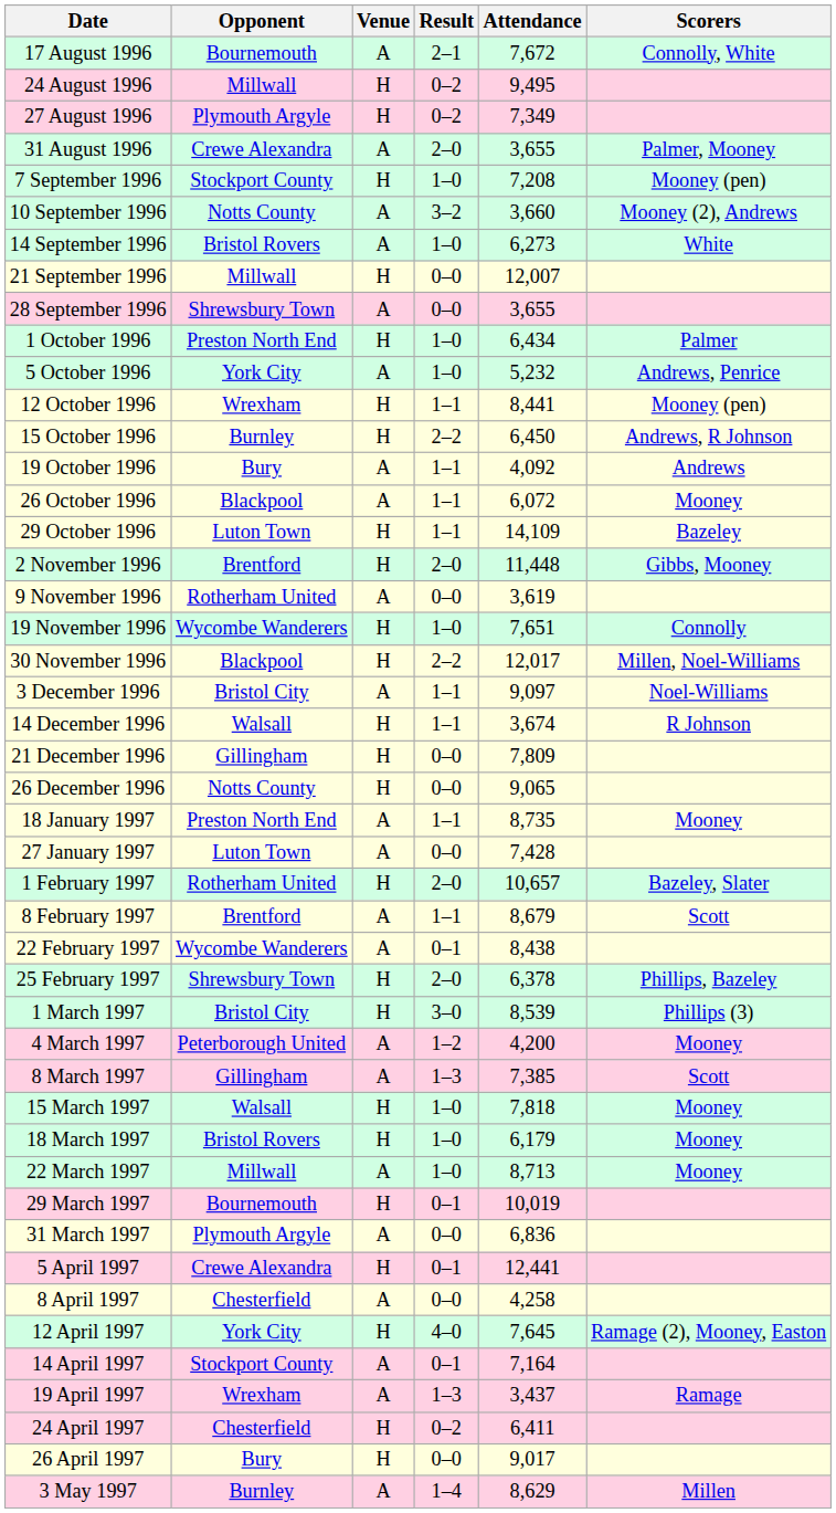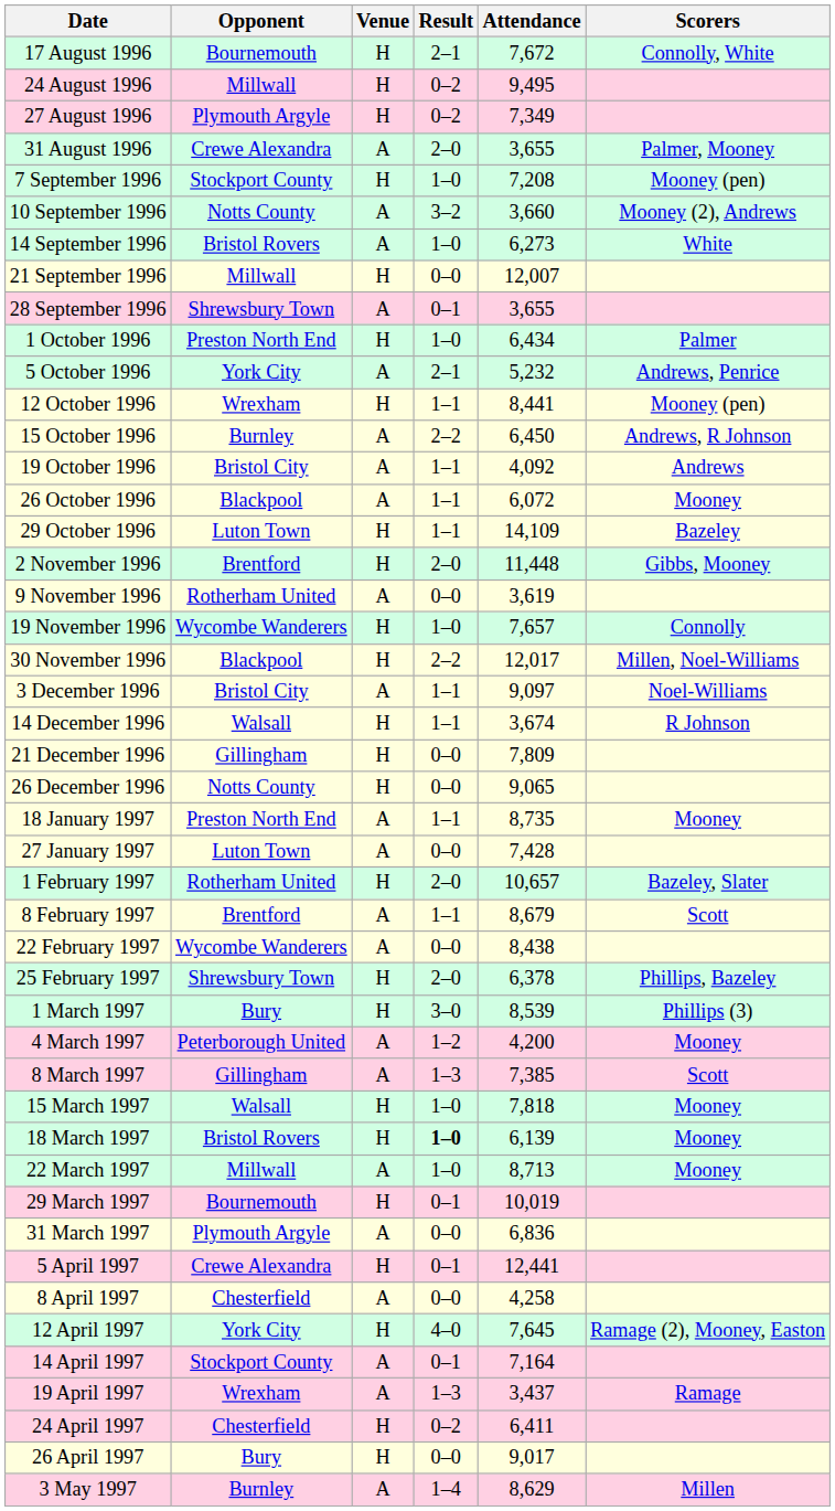 <table class="wikitable sortable" style="font-size:100%; text-align:center">
 <tr>
 <th>Date</th>
 <th>Opponent</th>
 <th>Venue</th>
 <th>Result</th>
 <th>Attendance</th>
 <th>Scorers</th>
 </tr>
 <tr style="background-color: #d0ffe3;">
 <td>17 August 1996</td>
 <td><a href='#'>Bournemouth</a></td>
-<td>A</td>
+<td>H</td>
 <td>2–1</td>
 <td>7,672</td>
 <td><a href='#'>Connolly</a>, <a href='#'>White</a></td>
 </tr>
 <tr style="background-color: #ffd0e3;">
 <td>24 August 1996</td>
 <td><a href='#'>Millwall</a></td>
 <td>H</td>
 <td>0–2</td>
 <td>9,495</td>
 <td></td>
 </tr>
 <tr style="background-color: #ffd0e3;">
 <td>27 August 1996</td>
 <td><a href='#'>Plymouth Argyle</a></td>
 <td>H</td>
 <td>0–2</td>
 <td>7,349</td>
 <td></td>
 </tr>
 <tr style="background-color: #d0ffe3;">
 <td>31 August 1996</td>
 <td><a href='#'>Crewe Alexandra</a></td>
 <td>A</td>
 <td>2–0</td>
 <td>3,655</td>
 <td><a href='#'>Palmer</a>, <a href='#'>Mooney</a></td>
 </tr>
 <tr style="background-color: #d0ffe3;">
 <td>7 September 1996</td>
 <td><a href='#'>Stockport County</a></td>
 <td>H</td>
 <td>1–0</td>
 <td>7,208</td>
 <td><a href='#'>Mooney</a> (pen)</td>
 </tr>
 <tr style="background-color: #d0ffe3;">
 <td>10 September 1996</td>
 <td><a href='#'>Notts County</a></td>
 <td>A</td>
 <td>3–2</td>
 <td>3,660</td>
 <td><a href='#'>Mooney</a> (2), <a href='#'>Andrews</a></td>
 </tr>
 <tr style="background-color: #d0ffe3;">
 <td>14 September 1996</td>
 <td><a href='#'>Bristol Rovers</a></td>
 <td>A</td>
 <td>1–0</td>
 <td>6,273</td>
 <td><a href='#'>White</a></td>
 </tr>
 <tr style="background-color: #ffffdd;">
 <td>21 September 1996</td>
 <td><a href='#'>Millwall</a></td>
 <td>H</td>
 <td>0–0</td>
 <td>12,007</td>
 <td></td>
 </tr>
 <tr style="background-color: #ffd0e3;">
 <td>28 September 1996</td>
 <td><a href='#'>Shrewsbury Town</a></td>
 <td>A</td>
-<td>0–0</td>
+<td>0–1</td>
 <td>3,655</td>
 <td></td>
 </tr>
 <tr style="background-color: #d0ffe3;">
 <td>1 October 1996</td>
 <td><a href='#'>Preston North End</a></td>
 <td>H</td>
 <td>1–0</td>
 <td>6,434</td>
 <td><a href='#'>Palmer</a></td>
 </tr>
 <tr style="background-color: #d0ffe3;">
 <td>5 October 1996</td>
 <td><a href='#'>York City</a></td>
 <td>A</td>
-<td>1–0</td>
+<td>2–1</td>
 <td>5,232</td>
 <td><a href='#'>Andrews</a>, <a href='#'>Penrice</a></td>
 </tr>
 <tr style="background-color: #ffffdd;">
 <td>12 October 1996</td>
 <td><a href='#'>Wrexham</a></td>
 <td>H</td>
 <td>1–1</td>
 <td>8,441</td>
 <td><a href='#'>Mooney</a> (pen)</td>
 </tr>
 <tr style="background-color: #ffffdd;">
 <td>15 October 1996</td>
 <td><a href='#'>Burnley</a></td>
-<td>H</td>
+<td>A</td>
 <td>2–2</td>
 <td>6,450</td>
 <td><a href='#'>Andrews</a>, <a href='#'>R Johnson</a></td>
 </tr>
 <tr style="background-color: #ffffdd;">
 <td>19 October 1996</td>
-<td><a href='#'>Bury</a></td>
+<td><a href='#'>Bristol City</a></td>
 <td>A</td>
 <td>1–1</td>
 <td>4,092</td>
 <td><a href='#'>Andrews</a></td>
 </tr>
 <tr style="background-color: #ffffdd;">
 <td>26 October 1996</td>
 <td><a href='#'>Blackpool</a></td>
 <td>A</td>
 <td>1–1</td>
 <td>6,072</td>
 <td><a href='#'>Mooney</a></td>
 </tr>
 <tr style="background-color: #ffffdd;">
 <td>29 October 1996</td>
 <td><a href='#'>Luton Town</a></td>
 <td>H</td>
 <td>1–1</td>
 <td>14,109</td>
 <td><a href='#'>Bazeley</a></td>
 </tr>
 <tr style="background-color: #d0ffe3;">
 <td>2 November 1996</td>
 <td><a href='#'>Brentford</a></td>
 <td>H</td>
 <td>2–0</td>
 <td>11,448</td>
 <td><a href='#'>Gibbs</a>, <a href='#'>Mooney</a></td>
 </tr>
 <tr style="background-color: #ffffdd;">
 <td>9 November 1996</td>
 <td><a href='#'>Rotherham United</a></td>
 <td>A</td>
 <td>0–0</td>
 <td>3,619</td>
 <td></td>
 </tr>
 <tr style="background-color: #d0ffe3;">
 <td>19 November 1996</td>
 <td><a href='#'>Wycombe Wanderers</a></td>
 <td>H</td>
 <td>1–0</td>
-<td>7,651</td>
+<td>7,657</td>
 <td><a href='#'>Connolly</a></td>
 </tr>
 <tr style="background-color: #ffffdd;">
 <td>30 November 1996</td>
 <td><a href='#'>Blackpool</a></td>
 <td>H</td>
 <td>2–2</td>
 <td>12,017</td>
 <td><a href='#'>Millen</a>, <a href='#'>Noel-Williams</a></td>
 </tr>
 <tr style="background-color: #ffffdd;">
 <td>3 December 1996</td>
 <td><a href='#'>Bristol City</a></td>
 <td>A</td>
 <td>1–1</td>
 <td>9,097</td>
 <td><a href='#'>Noel-Williams</a></td>
 </tr>
 <tr style="background-color: #ffffdd;">
 <td>14 December 1996</td>
 <td><a href='#'>Walsall</a></td>
 <td>H</td>
 <td>1–1</td>
 <td>3,674</td>
 <td><a href='#'>R Johnson</a></td>
 </tr>
 <tr style="background-color: #ffffdd;">
 <td>21 December 1996</td>
 <td><a href='#'>Gillingham</a></td>
 <td>H</td>
 <td>0–0</td>
 <td>7,809</td>
 <td></td>
 </tr>
 <tr style="background-color: #ffffdd;">
 <td>26 December 1996</td>
 <td><a href='#'>Notts County</a></td>
 <td>H</td>
 <td>0–0</td>
 <td>9,065</td>
 <td></td>
 </tr>
 <tr style="background-color: #ffffdd;">
 <td>18 January 1997</td>
 <td><a href='#'>Preston North End</a></td>
 <td>A</td>
 <td>1–1</td>
 <td>8,735</td>
 <td><a href='#'>Mooney</a></td>
 </tr>
 <tr style="background-color: #ffffdd;">
 <td>27 January 1997</td>
 <td><a href='#'>Luton Town</a></td>
 <td>A</td>
 <td>0–0</td>
 <td>7,428</td>
 <td></td>
 </tr>
 <tr style="background-color: #d0ffe3;">
 <td>1 February 1997</td>
 <td><a href='#'>Rotherham United</a></td>
 <td>H</td>
 <td>2–0</td>
 <td>10,657</td>
 <td><a href='#'>Bazeley</a>, <a href='#'>Slater</a></td>
 </tr>
 <tr style="background-color: #ffffdd;">
 <td>8 February 1997</td>
 <td><a href='#'>Brentford</a></td>
 <td>A</td>
 <td>1–1</td>
 <td>8,679</td>
 <td><a href='#'>Scott</a></td>
 </tr>
 <tr style="background-color: #ffffdd;">
 <td>22 February 1997</td>
 <td><a href='#'>Wycombe Wanderers</a></td>
 <td>A</td>
-<td>0–1</td>
+<td>0–0</td>
 <td>8,438</td>
 <td></td>
 </tr>
 <tr style="background-color: #d0ffe3;">
 <td>25 February 1997</td>
 <td><a href='#'>Shrewsbury Town</a></td>
 <td>H</td>
 <td>2–0</td>
 <td>6,378</td>
 <td><a href='#'>Phillips</a>, <a href='#'>Bazeley</a></td>
 </tr>
 <tr style="background-color: #d0ffe3;">
 <td>1 March 1997</td>
-<td><a href='#'>Bristol City</a></td>
+<td><a href='#'>Bury</a></td>
 <td>H</td>
 <td>3–0</td>
 <td>8,539</td>
 <td><a href='#'>Phillips</a> (3)</td>
 </tr>
 <tr style="background-color: #ffd0e3;">
 <td>4 March 1997</td>
 <td><a href='#'>Peterborough United</a></td>
 <td>A</td>
 <td>1–2</td>
 <td>4,200</td>
 <td><a href='#'>Mooney</a></td>
 </tr>
 <tr style="background-color: #ffd0e3;">
 <td>8 March 1997</td>
 <td><a href='#'>Gillingham</a></td>
 <td>A</td>
 <td>1–3</td>
 <td>7,385</td>
 <td><a href='#'>Scott</a></td>
 </tr>
 <tr style="background-color: #d0ffe3;">
 <td>15 March 1997</td>
 <td><a href='#'>Walsall</a></td>
 <td>H</td>
 <td>1–0</td>
 <td>7,818</td>
 <td><a href='#'>Mooney</a></td>
 </tr>
 <tr style="background-color: #d0ffe3;">
 <td>18 March 1997</td>
 <td><a href='#'>Bristol Rovers</a></td>
 <td>H</td>
-<td>1–0</td>
-<td>6,179</td>
+<td><strong>1–0</strong></td>
+<td>6,139</td>
 <td><a href='#'>Mooney</a></td>
 </tr>
 <tr style="background-color: #d0ffe3;">
 <td>22 March 1997</td>
 <td><a href='#'>Millwall</a></td>
 <td>A</td>
 <td>1–0</td>
 <td>8,713</td>
 <td><a href='#'>Mooney</a></td>
 </tr>
 <tr style="background-color: #ffd0e3;">
 <td>29 March 1997</td>
 <td><a href='#'>Bournemouth</a></td>
 <td>H</td>
 <td>0–1</td>
 <td>10,019</td>
 <td></td>
 </tr>
 <tr style="background-color: #ffffdd;">
 <td>31 March 1997</td>
 <td><a href='#'>Plymouth Argyle</a></td>
 <td>A</td>
 <td>0–0</td>
 <td>6,836</td>
 <td></td>
 </tr>
 <tr style="background-color: #ffd0e3;">
 <td>5 April 1997</td>
 <td><a href='#'>Crewe Alexandra</a></td>
 <td>H</td>
 <td>0–1</td>
 <td>12,441</td>
 <td></td>
 </tr>
 <tr style="background-color: #ffffdd;">
 <td>8 April 1997</td>
 <td><a href='#'>Chesterfield</a></td>
 <td>A</td>
 <td>0–0</td>
 <td>4,258</td>
 <td></td>
 </tr>
 <tr style="background-color: #d0ffe3;">
 <td>12 April 1997</td>
 <td><a href='#'>York City</a></td>
 <td>H</td>
 <td>4–0</td>
 <td>7,645</td>
 <td><a href='#'>Ramage</a> (2), <a href='#'>Mooney</a>, <a href='#'>Easton</a></td>
 </tr>
 <tr style="background-color: #ffd0e3;">
 <td>14 April 1997</td>
 <td><a href='#'>Stockport County</a></td>
 <td>A</td>
 <td>0–1</td>
 <td>7,164</td>
 <td></td>
 </tr>
 <tr style="background-color: #ffd0e3;">
 <td>19 April 1997</td>
 <td><a href='#'>Wrexham</a></td>
 <td>A</td>
 <td>1–3</td>
 <td>3,437</td>
 <td><a href='#'>Ramage</a></td>
 </tr>
 <tr style="background-color: #ffd0e3;">
 <td>24 April 1997</td>
 <td><a href='#'>Chesterfield</a></td>
 <td>H</td>
 <td>0–2</td>
 <td>6,411</td>
 <td></td>
 </tr>
 <tr style="background-color: #ffffdd;">
 <td>26 April 1997</td>
 <td><a href='#'>Bury</a></td>
 <td>H</td>
 <td>0–0</td>
 <td>9,017</td>
 <td></td>
 </tr>
 <tr style="background-color: #ffd0e3;">
 <td>3 May 1997</td>
 <td><a href='#'>Burnley</a></td>
 <td>A</td>
 <td>1–4</td>
 <td>8,629</td>
 <td><a href='#'>Millen</a></td>
 </tr>
 </table>
